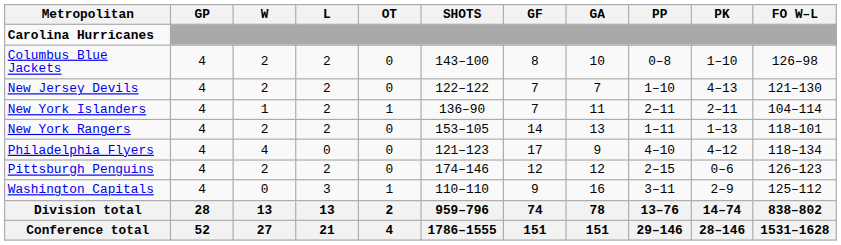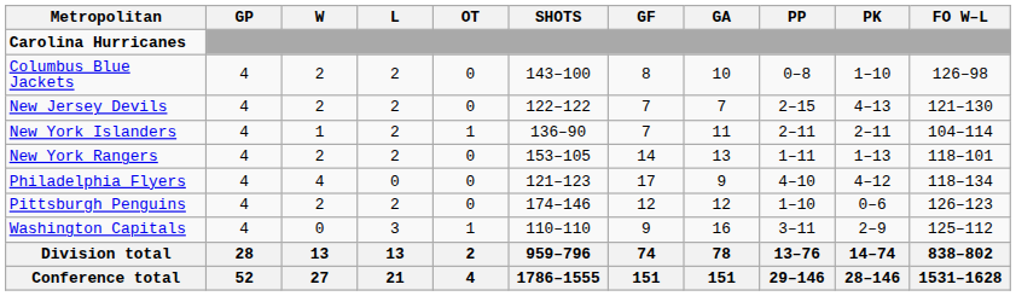 <table class="wikitable" style="text-align:center; width:65em; font-size:85%;">
 <tr>
 <th width="20%">Metropolitan</th>
 <th width="7.5%">GP</th>
 <th width="7.5%">W</th>
 <th width="7.5%">L</th>
 <th width="7.5%">OT</th>
 <th width="10%">SHOTS</th>
 <th width="7.5%">GF</th>
 <th width="7.5%">GA</th>
 <th width="7.5%">PP</th>
 <th width="7.5%">PK</th>
 <th width="10%">FO W–L</th>
 </tr>
 <tr>
 <td align=left><strong>Carolina Hurricanes</strong></td>
 <td style="background:darkgray;" colspan=10></td>
 </tr>
 <tr>
 <td align=left><a href='#'>Columbus Blue Jackets</a></td>
 <td>4</td>
 <td>2</td>
 <td>2</td>
 <td>0</td>
 <td>143–100</td>
 <td>8</td>
 <td>10</td>
 <td>0–8</td>
 <td>1–10</td>
 <td>126–98</td>
 </tr>
 <tr>
 <td align=left><a href='#'>New Jersey Devils</a></td>
 <td>4</td>
 <td>2</td>
 <td>2</td>
 <td>0</td>
 <td>122–122</td>
 <td>7</td>
 <td>7</td>
-<td>1–10</td>
+<td>2–15</td>
 <td>4–13</td>
 <td>121–130</td>
 </tr>
 <tr>
 <td align=left><a href='#'>New York Islanders</a></td>
 <td>4</td>
 <td>1</td>
 <td>2</td>
 <td>1</td>
 <td>136–90</td>
 <td>7</td>
 <td>11</td>
 <td>2–11</td>
 <td>2–11</td>
 <td>104–114</td>
 </tr>
 <tr>
 <td align=left><a href='#'>New York Rangers</a></td>
 <td>4</td>
 <td>2</td>
 <td>2</td>
 <td>0</td>
 <td>153–105</td>
 <td>14</td>
 <td>13</td>
 <td>1–11</td>
 <td>1–13</td>
 <td>118–101</td>
 </tr>
 <tr>
 <td align=left><a href='#'>Philadelphia Flyers</a></td>
 <td>4</td>
 <td>4</td>
 <td>0</td>
 <td>0</td>
 <td>121–123</td>
 <td>17</td>
 <td>9</td>
 <td>4–10</td>
 <td>4–12</td>
 <td>118–134</td>
 </tr>
 <tr>
 <td align=left><a href='#'>Pittsburgh Penguins</a></td>
 <td>4</td>
 <td>2</td>
 <td>2</td>
 <td>0</td>
 <td>174–146</td>
 <td>12</td>
 <td>12</td>
-<td>2–15</td>
+<td>1–10</td>
 <td>0–6</td>
 <td>126–123</td>
 </tr>
 <tr>
 <td align=left><a href='#'>Washington Capitals</a></td>
 <td>4</td>
 <td>0</td>
 <td>3</td>
 <td>1</td>
 <td>110–110</td>
 <td>9</td>
 <td>16</td>
 <td>3–11</td>
 <td>2–9</td>
 <td>125–112</td>
 </tr>
 <tr>
 <th>Division total</th>
 <th>28</th>
 <th>13</th>
 <th>13</th>
 <th>2</th>
 <th>959–796</th>
 <th>74</th>
 <th>78</th>
 <th>13–76</th>
 <th>14–74</th>
 <th>838–802</th>
 </tr>
 <tr>
 <th>Conference total</th>
 <th>52</th>
 <th>27</th>
 <th>21</th>
 <th>4</th>
 <th>1786–1555</th>
 <th>151</th>
 <th>151</th>
 <th>29–146</th>
 <th>28–146</th>
 <th>1531–1628</th>
 </tr>
 </table>
